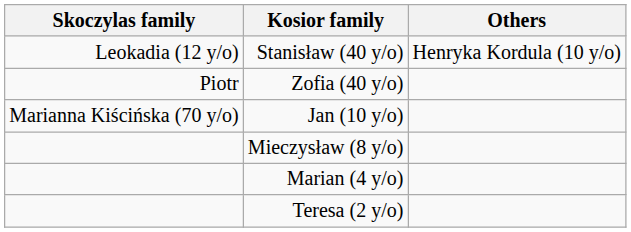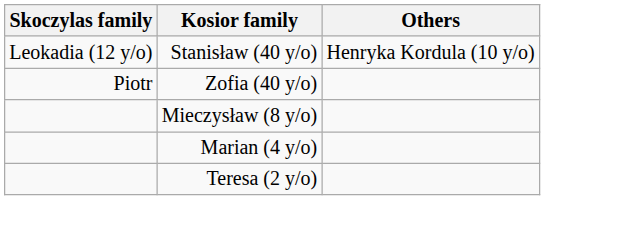 <table class="wikitable" style="text-align:right">
 <tr>
 <th>Skoczylas family</th>
 <th>Kosior family</th>
 <th>Others</th>
 </tr>
 <tr>
 <td>Leokadia (12 y/o)</td>
 <td>Stanisław (40 y/o)</td>
 <td>Henryka Kordula (10 y/o)</td>
 </tr>
 <tr>
 <td>Piotr</td>
 <td>Zofia (40 y/o)</td>
-<td></td>
-</tr>
-<tr>
-<td>Marianna Kiścińska (70 y/o)</td>
-<td>Jan (10 y/o)</td>
 <td></td>
 </tr>
 <tr>
 <td></td>
 <td>Mieczysław (8 y/o)</td>
 <td></td>
 </tr>
 <tr>
 <td></td>
 <td>Marian (4 y/o)</td>
 <td></td>
 </tr>
 <tr>
 <td></td>
 <td>Teresa (2 y/o)</td>
 <td></td>
 </tr>
 </table>
